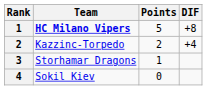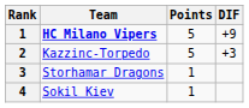 <table class="wikitable" style="text-align: center;">
 <tr>
 <th>Rank</th>
 <th>Team</th>
 <th>Points</th>
 <th>DIF</th>
 </tr>
 <tr>
 <th>1</th>
 <td style="text-align: left;"> <strong><a href='#'>HC Milano Vipers</a></strong></td>
 <td>5</td>
-<td>+8</td>
+<td>+9</td>
 </tr>
 <tr>
 <th>2</th>
 <td style="text-align: left;"> <a href='#'>Kazzinc-Torpedo</a></td>
-<td>2</td>
-<td>+4</td>
+<td>5</td>
+<td>+3</td>
 </tr>
 <tr>
 <th>3</th>
 <td style="text-align: left;"> <a href='#'>Storhamar Dragons</a></td>
 <td>1</td>
 <td></td>
 </tr>
 <tr>
 <th>4</th>
 <td style="text-align: left;"> <a href='#'>Sokil Kiev</a></td>
-<td>0</td>
+<td>1</td>
 <td></td>
 </tr>
 </table>
